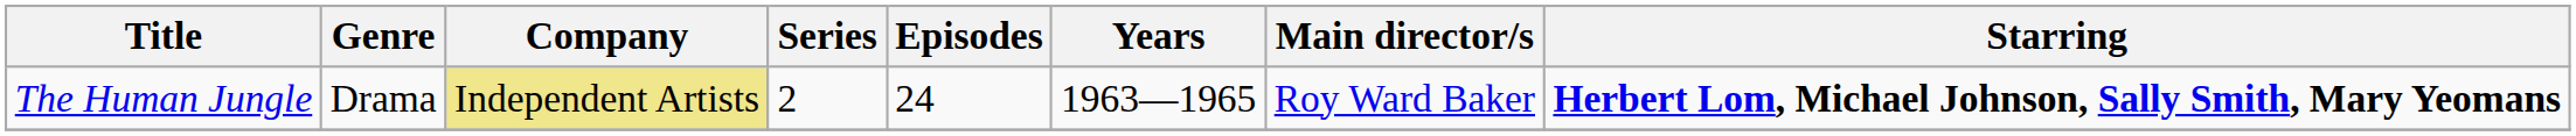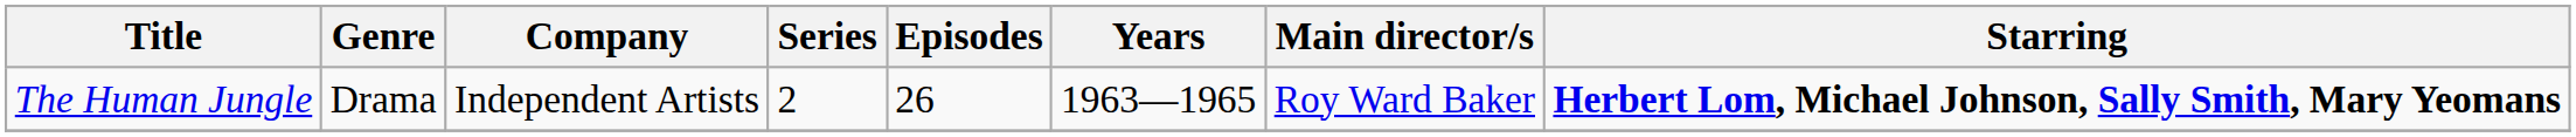 <table class="wikitable unsortable">
 <tr>
 <th>Title</th>
 <th>Genre</th>
 <th>Company</th>
 <th>Series</th>
 <th>Episodes</th>
 <th>Years</th>
 <th>Main director/s</th>
 <th>Starring</th>
 </tr>
 <tr>
 <td><em><a href='#'>The Human Jungle</a></em></td>
 <td>Drama</td>
-<td style="background: khaki;">Independent Artists</td>
+<td>Independent Artists</td>
 <td>2</td>
-<td>24</td>
+<td>26</td>
 <td>1963—1965</td>
 <td><a href='#'>Roy Ward Baker</a></td>
 <td><strong><a href='#'>Herbert Lom</a>, Michael Johnson, <a href='#'>Sally Smith</a>, Mary Yeomans</strong></td>
 </tr>
 <tr>
 </tr>
 </table>
